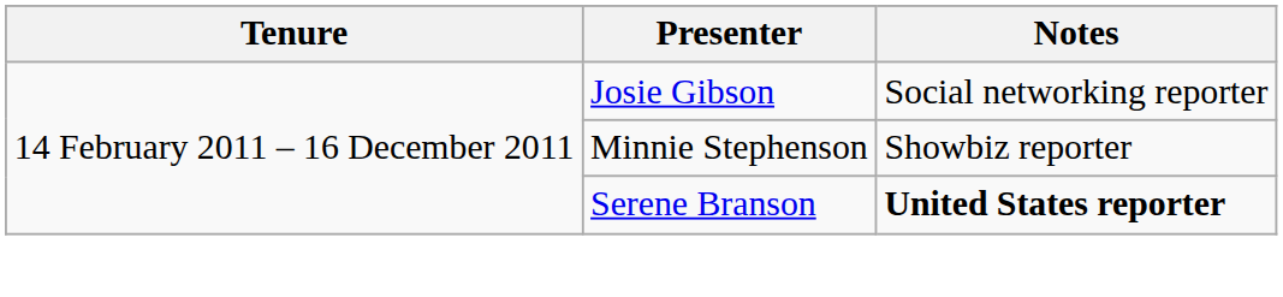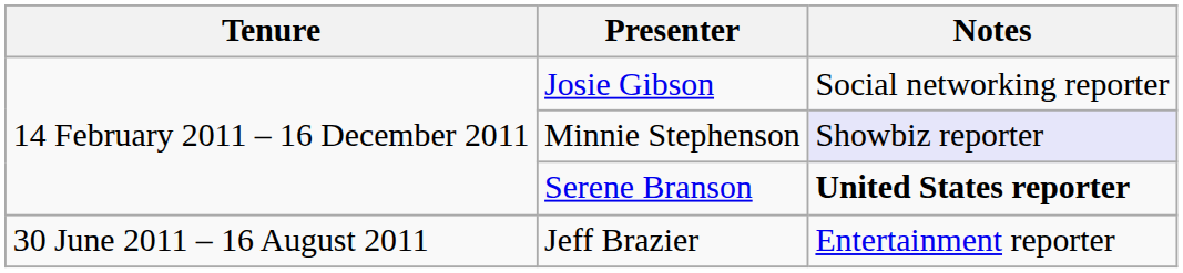 <table class="wikitable">
 <tr>
 <th>Tenure</th>
 <th>Presenter</th>
 <th>Notes</th>
 </tr>
 <tr>
 <td rowspan=3>14 February 2011 – 16 December 2011</td>
 <td><a href='#'>Josie Gibson</a></td>
 <td>Social networking reporter</td>
 </tr>
 <tr>
 <td>Minnie Stephenson</td>
-<td>Showbiz reporter</td>
+<td style="background: lavender;">Showbiz reporter</td>
 </tr>
 <tr>
 <td><a href='#'>Serene Branson</a></td>
 <td><strong>United States reporter</strong></td>
 </tr>
+<tr>
+<td>30 June 2011 – 16 August 2011</td>
+<td>Jeff Brazier</td>
+<td><a href='#'>Entertainment</a> reporter</td>
+</tr>
 </table>
